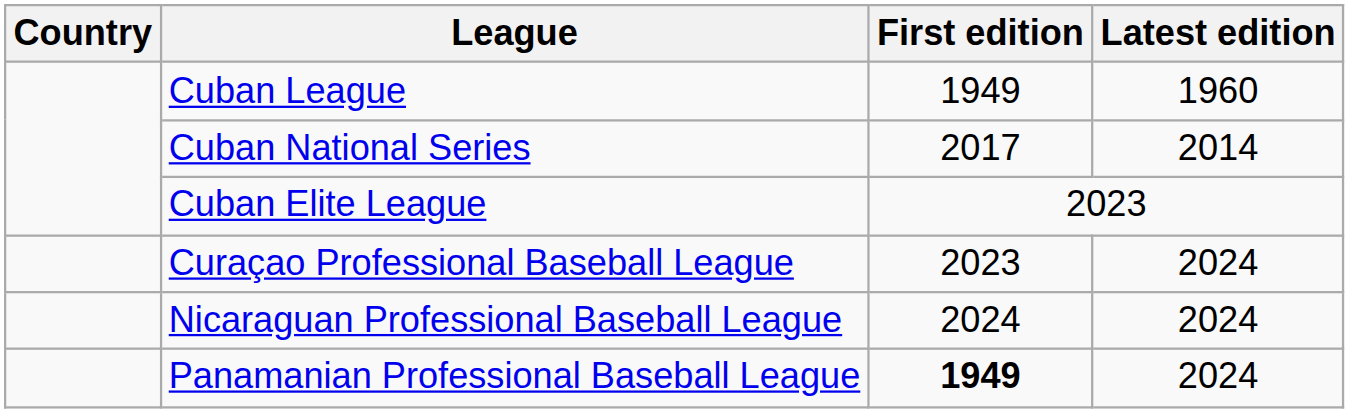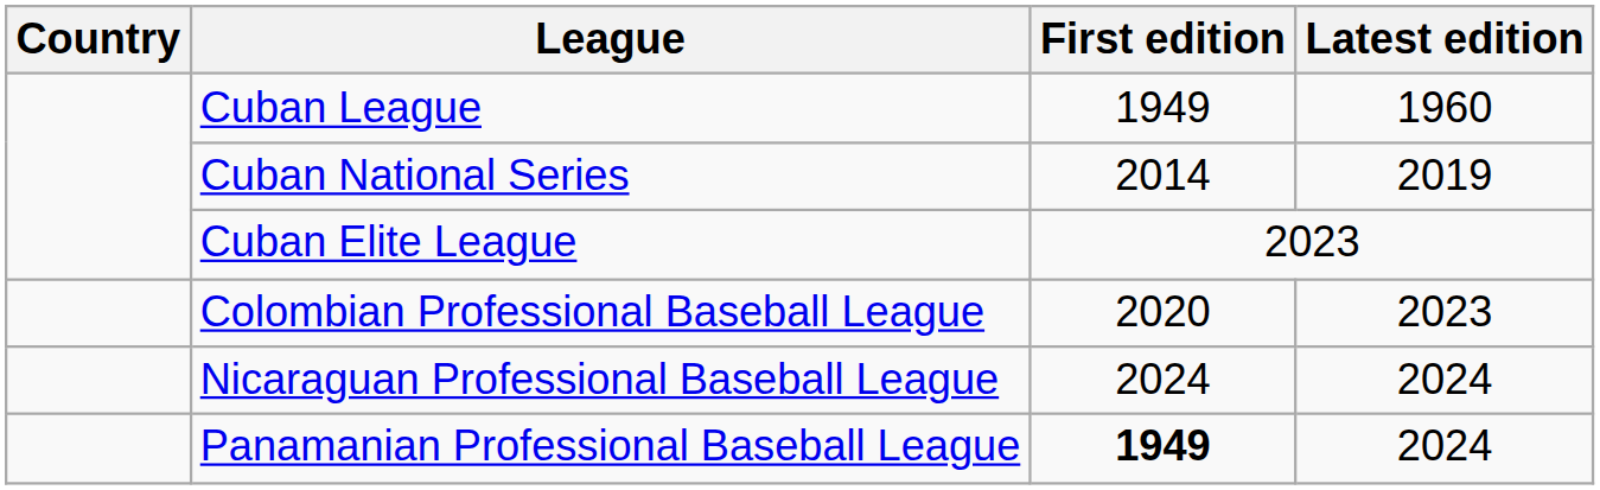 <table class="wikitable sortable">
 <tr>
 <th>Country</th>
 <th>League</th>
 <th>First edition</th>
 <th>Latest edition</th>
 </tr>
 <tr>
 <td rowspan=3></td>
 <td><a href='#'>Cuban League</a></td>
 <td style="text-align:center">1949</td>
 <td style="text-align:center">1960</td>
 </tr>
 <tr>
 <td><a href='#'>Cuban National Series</a></td>
-<td style="text-align:center">2017</td>
 <td style="text-align:center">2014</td>
+<td style="text-align:center">2019</td>
 </tr>
 <tr>
 <td><a href='#'>Cuban Elite League</a></td>
 <td style="text-align:center" colspan=2>2023</td>
 </tr>
 <tr>
 <td></td>
-<td><a href='#'>Curaçao Professional Baseball League</a></td>
+<td><a href='#'>Colombian Professional Baseball League</a></td>
+<td style="text-align:center">2020</td>
 <td style="text-align:center">2023</td>
-<td style="text-align:center">2024</td>
 </tr>
 <tr>
 <td></td>
 <td><a href='#'>Nicaraguan Professional Baseball League</a></td>
 <td style="text-align:center">2024</td>
 <td style="text-align:center">2024</td>
 </tr>
 <tr>
 <td></td>
 <td><a href='#'>Panamanian Professional Baseball League</a></td>
 <td style="text-align:center"><strong>1949</strong></td>
 <td style="text-align:center">2024</td>
 </tr>
 </table>
